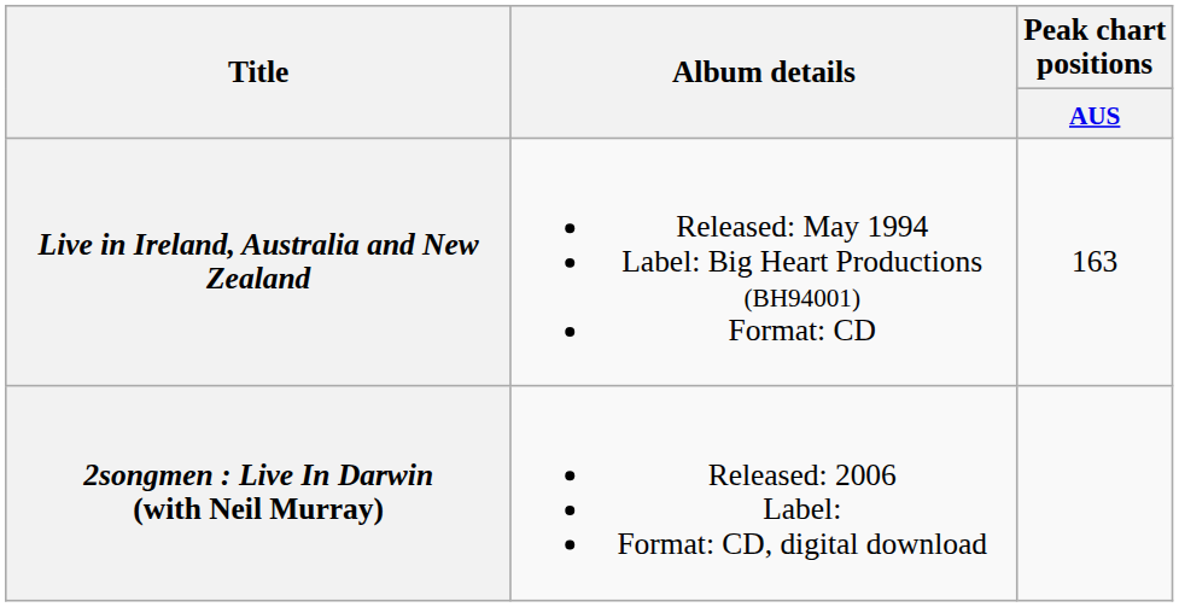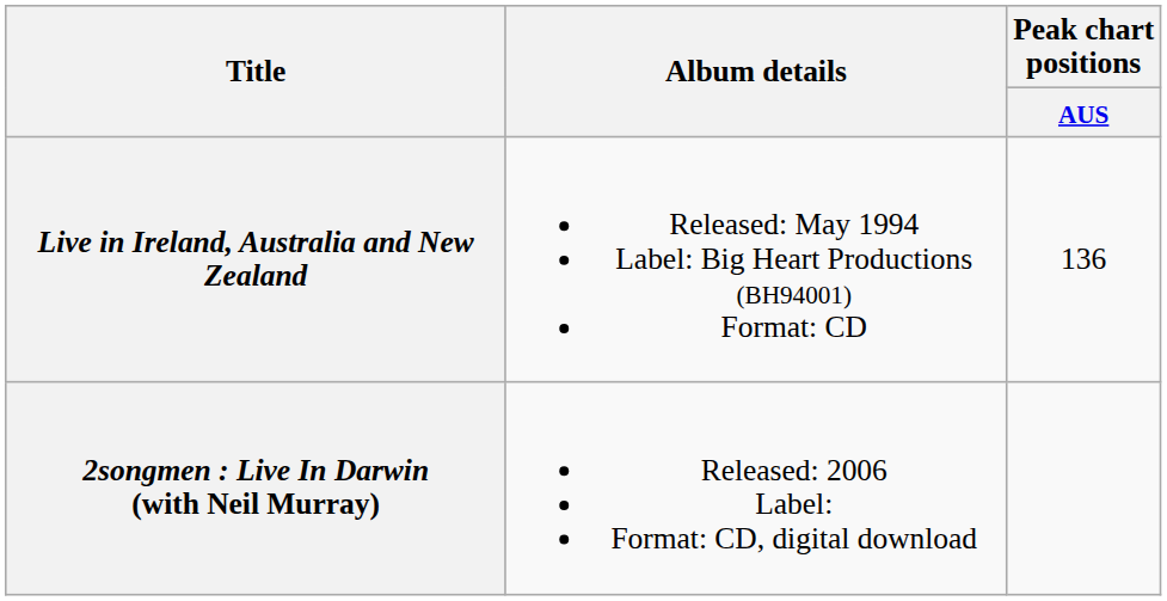 <table class="wikitable plainrowheaders" style="text-align:center;" border="1">
 <tr>
 <th scope="col" rowspan="2" style="width:16em;">Title</th>
 <th scope="col" rowspan="2" style="width:16em;">Album details</th>
 <th scope="col" colspan="1">Peak chart<br>positions</th>
 </tr>
 <tr>
 <th scope="col" style="text-align:center;"><small><a href='#'>AUS</a></small><br></th>
 </tr>
 <tr>
 <th scope="row"><em>Live in Ireland, Australia and New Zealand</em></th>
 <td><br><ul><li>Released: May 1994</li><li>Label: Big Heart Productions <small>(BH94001)</small></li><li>Format: CD</li></ul></td>
-<td>163</td>
+<td>136</td>
 </tr>
 <tr>
 <th scope="row"><em>2songmen : Live In Darwin</em> <br>(with Neil Murray)</th>
 <td><br><ul><li>Released: 2006</li><li>Label:</li><li>Format: CD, digital download</li></ul></td>
 <td></td>
 </tr>
 </table>
